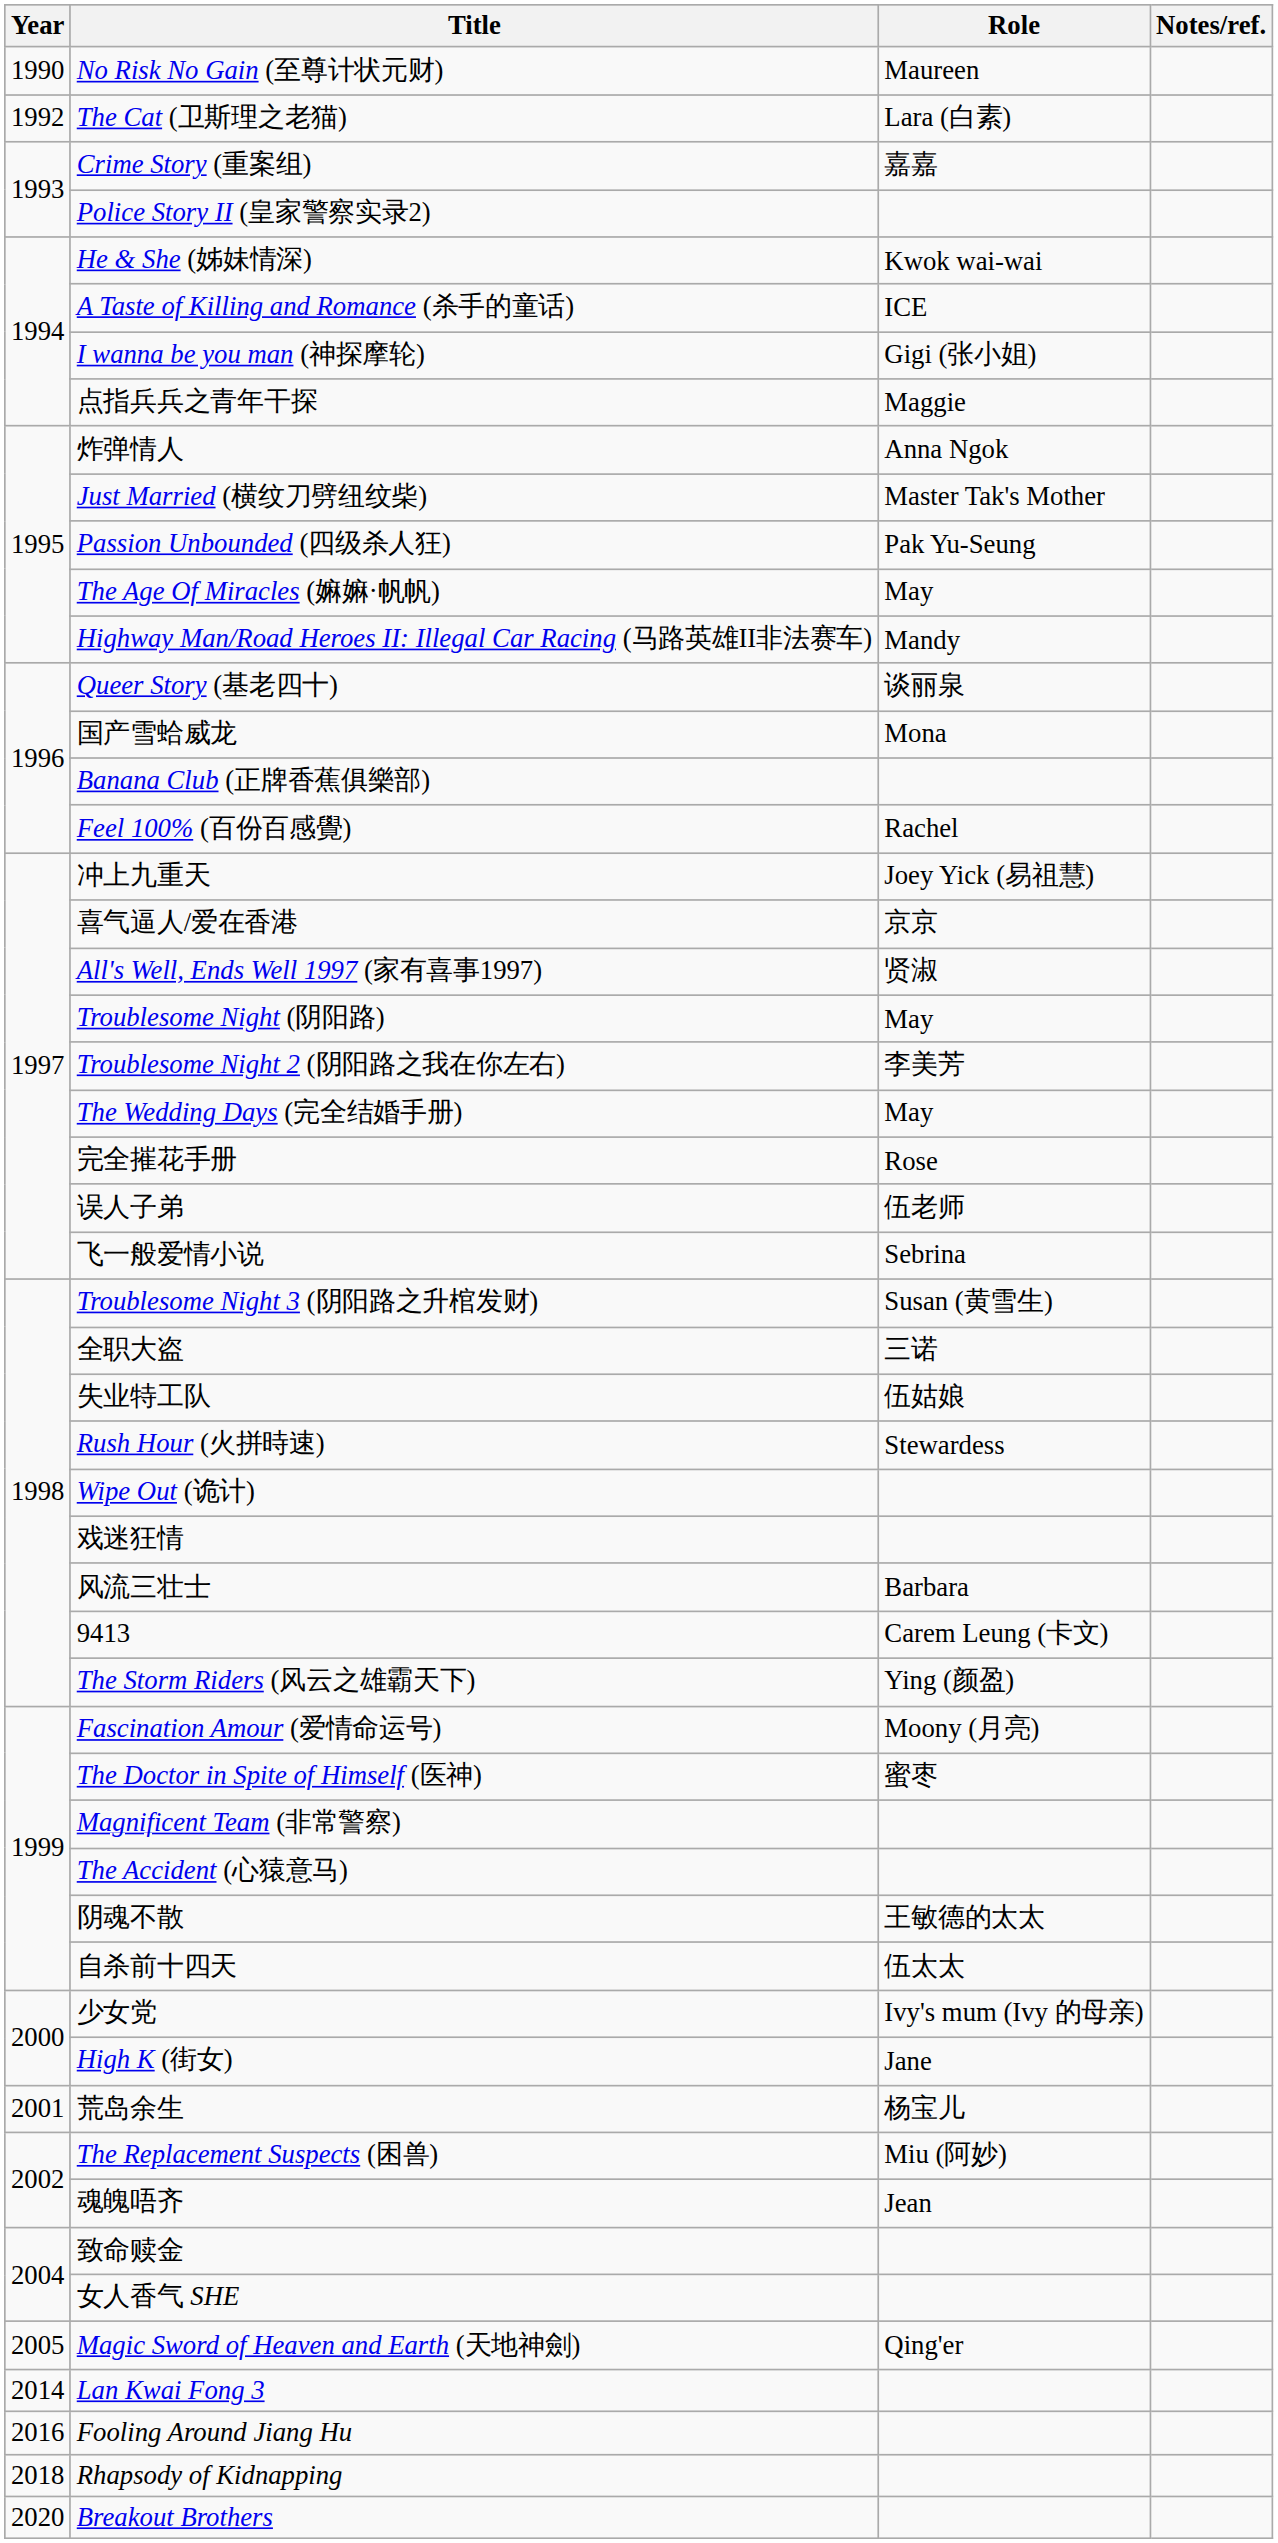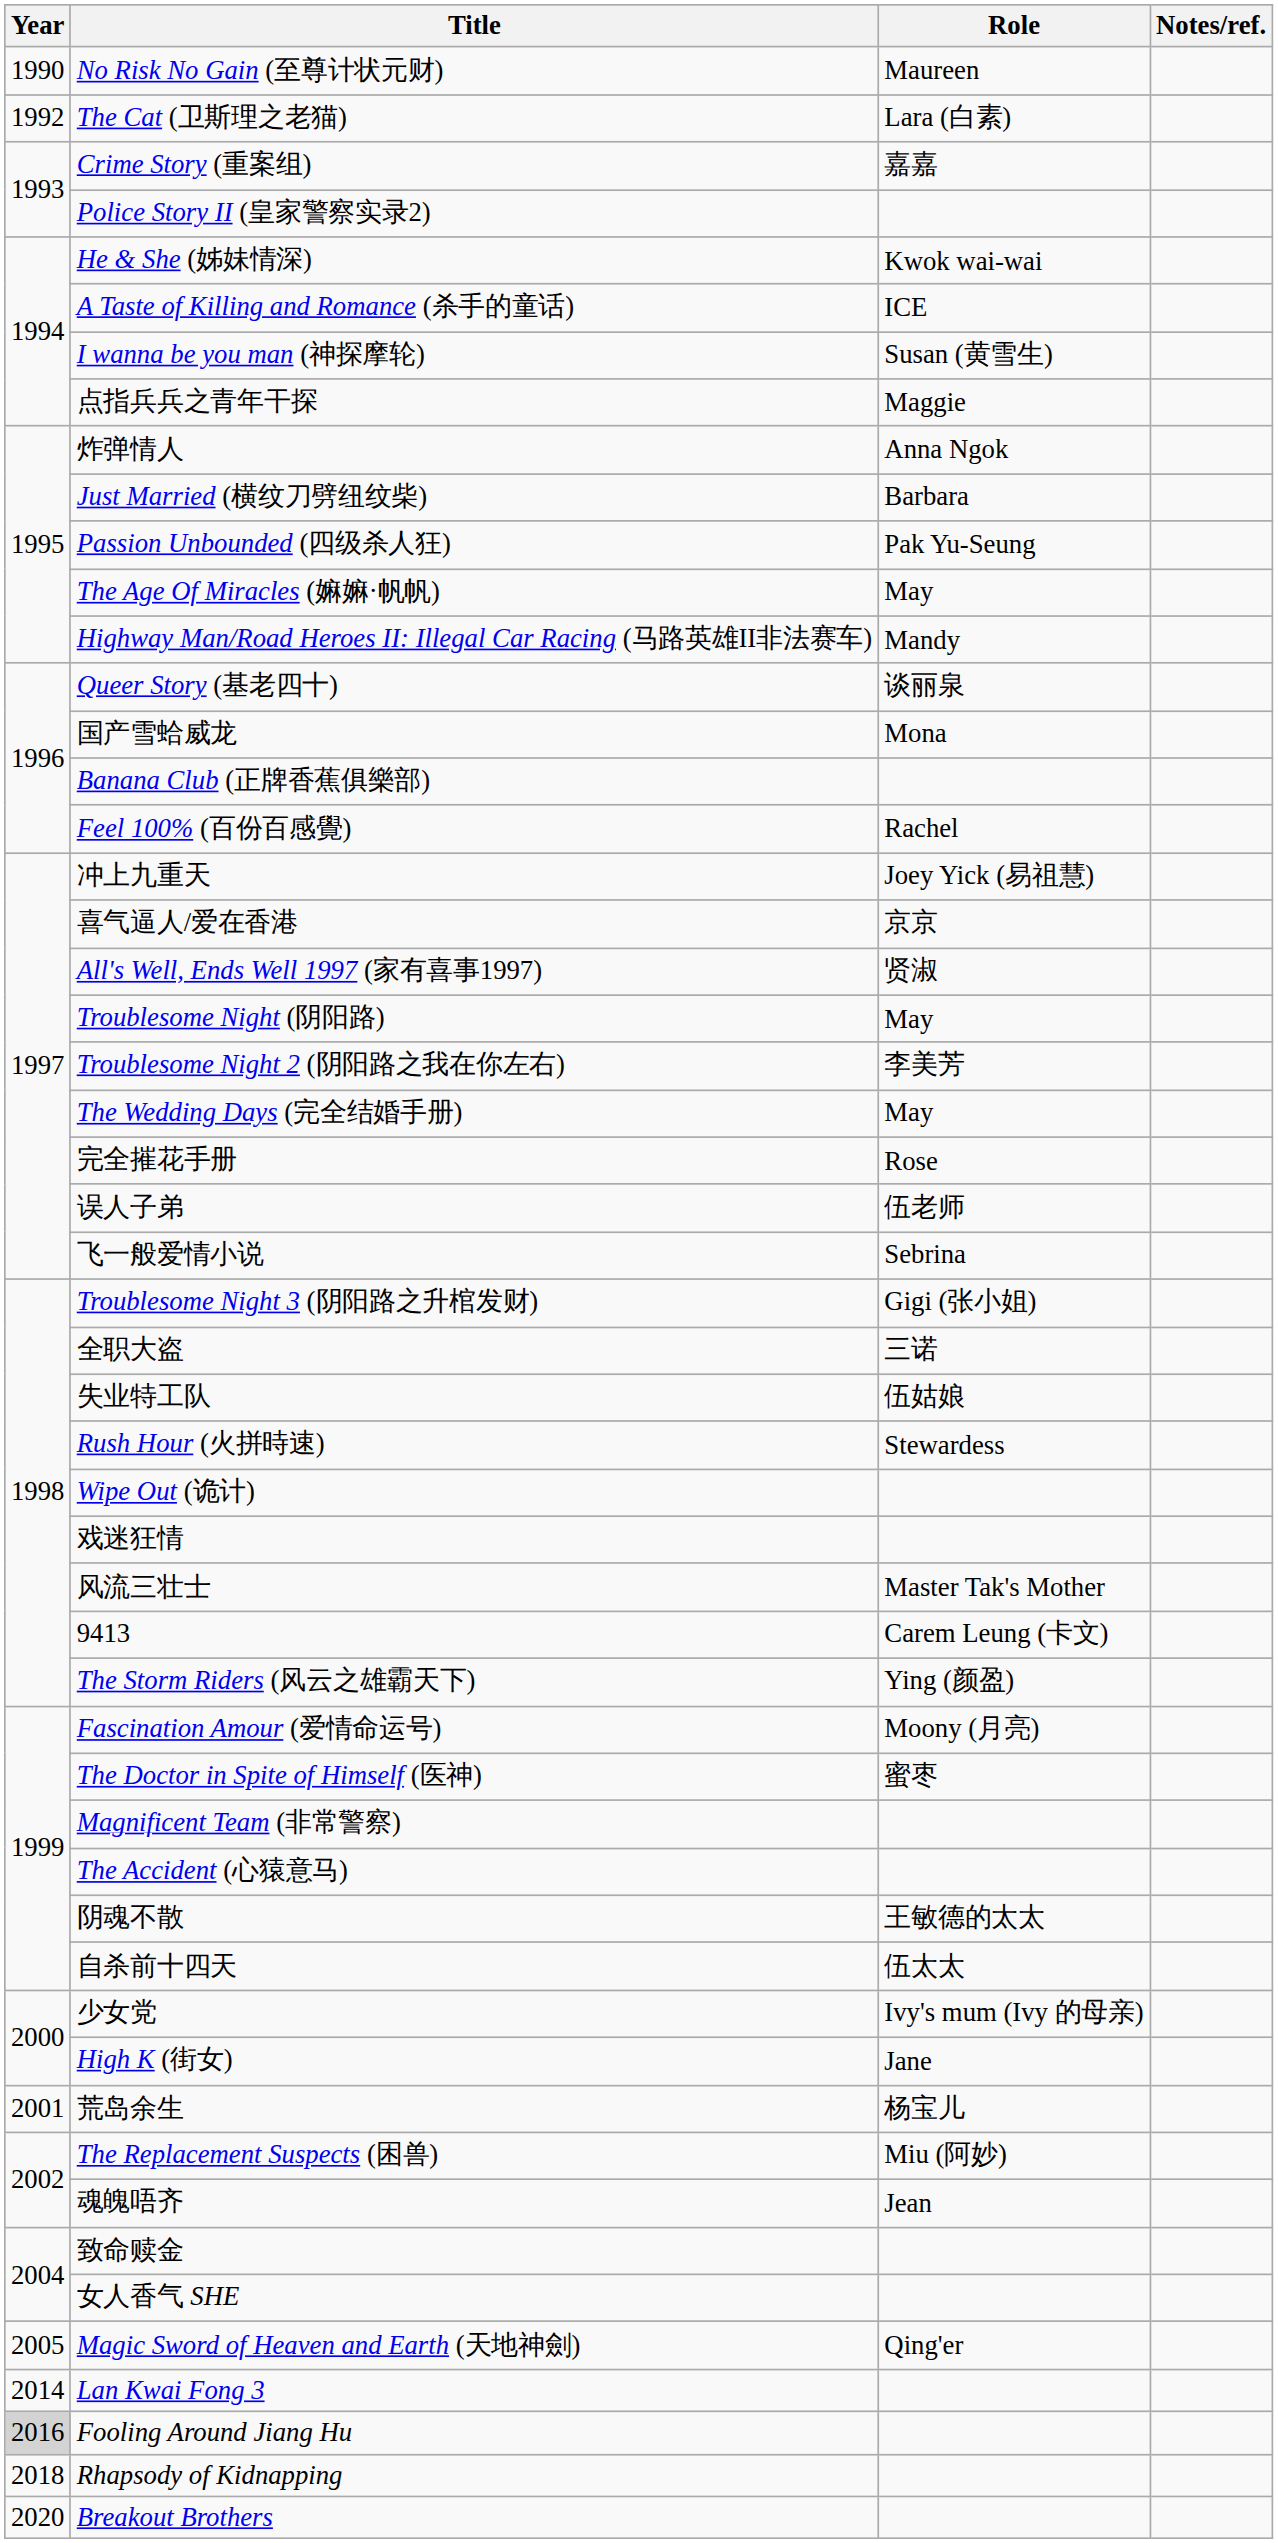 <table class="wikitable">
 <tr>
 <th>Year</th>
 <th>Title</th>
 <th>Role</th>
 <th>Notes/ref.</th>
 </tr>
 <tr>
 <td>1990</td>
 <td><em><a href='#'>No Risk No Gain</a></em> (至尊计状元财)</td>
 <td>Maureen</td>
 <td></td>
 </tr>
 <tr>
 <td rowspan=1>1992</td>
 <td><em><a href='#'>The Cat</a></em> (卫斯理之老猫)</td>
 <td>Lara (白素)</td>
 <td></td>
 </tr>
 <tr>
 <td rowspan=2>1993</td>
 <td><em><a href='#'>Crime Story</a></em> (重案组)</td>
 <td>嘉嘉</td>
 <td></td>
 </tr>
 <tr>
 <td><em><a href='#'>Police Story II</a></em> (皇家警察实录2)</td>
 <td></td>
 <td></td>
 </tr>
 <tr>
 <td rowspan=4>1994</td>
 <td><em><a href='#'>He & She</a></em> (姊妹情深)</td>
 <td>Kwok wai-wai</td>
 <td></td>
 </tr>
 <tr>
 <td><em><a href='#'>A Taste of Killing and Romance</a></em> (杀手的童话)</td>
 <td>ICE</td>
 <td></td>
 </tr>
 <tr>
 <td><em><a href='#'>I wanna be you man</a></em> (神探摩轮)</td>
-<td>Gigi (张小姐)</td>
+<td>Susan (黄雪生)</td>
 <td></td>
 </tr>
 <tr>
 <td>点指兵兵之青年干探</td>
 <td>Maggie</td>
 <td></td>
 </tr>
 <tr>
 <td rowspan=5>1995</td>
 <td>炸弹情人</td>
 <td>Anna Ngok</td>
 <td></td>
 </tr>
 <tr>
 <td><em><a href='#'>Just Married</a></em> (横纹刀劈纽纹柴)</td>
-<td>Master Tak's Mother</td>
+<td>Barbara</td>
 <td></td>
 </tr>
 <tr>
 <td><em><a href='#'>Passion Unbounded</a></em> (四级杀人狂)</td>
 <td>Pak Yu-Seung</td>
 <td></td>
 </tr>
 <tr>
 <td><em><a href='#'>The Age Of Miracles</a></em> (嫲嫲·帆帆)</td>
 <td>May</td>
 <td></td>
 </tr>
 <tr>
 <td><em><a href='#'>Highway Man/Road Heroes II: Illegal Car Racing</a></em> (马路英雄II非法赛车)</td>
 <td>Mandy</td>
 <td></td>
 </tr>
 <tr>
 <td rowspan=4>1996</td>
 <td><em> <a href='#'>Queer Story</a></em> (基老四十)</td>
 <td>谈丽泉</td>
 <td></td>
 </tr>
 <tr>
 <td>国产雪蛤威龙</td>
 <td>Mona</td>
 <td></td>
 </tr>
 <tr>
 <td><em><a href='#'>Banana Club</a></em> (正牌香蕉俱樂部)</td>
 <td></td>
 <td></td>
 </tr>
 <tr>
 <td><em><a href='#'>Feel 100%</a></em> (百份百感覺)</td>
 <td>Rachel</td>
 <td></td>
 </tr>
 <tr>
 <td rowspan=9>1997</td>
 <td>冲上九重天</td>
 <td>Joey Yick (易祖慧)</td>
 <td></td>
 </tr>
 <tr>
 <td>喜气逼人/爱在香港</td>
 <td>京京</td>
 <td></td>
 </tr>
 <tr>
 <td><em><a href='#'>All's Well, Ends Well 1997</a></em> (家有喜事1997)</td>
 <td>贤淑</td>
 <td></td>
 </tr>
 <tr>
 <td><em><a href='#'>Troublesome Night</a></em> (阴阳路)</td>
 <td>May</td>
 <td></td>
 </tr>
 <tr>
 <td><em><a href='#'>Troublesome Night 2</a></em> (阴阳路之我在你左右)</td>
 <td>李美芳</td>
 <td></td>
 </tr>
 <tr>
 <td><em><a href='#'>The Wedding Days</a></em> (完全结婚手册)</td>
 <td>May</td>
 <td></td>
 </tr>
 <tr>
 <td>完全摧花手册</td>
 <td>Rose</td>
 <td></td>
 </tr>
 <tr>
 <td>误人子弟</td>
 <td>伍老师</td>
 <td></td>
 </tr>
 <tr>
 <td>飞一般爱情小说</td>
 <td>Sebrina</td>
 <td></td>
 </tr>
 <tr>
 <td rowspan=9>1998</td>
 <td><em><a href='#'>Troublesome Night 3</a></em> (阴阳路之升棺发财)</td>
-<td>Susan (黄雪生)</td>
+<td>Gigi (张小姐)</td>
 <td></td>
 </tr>
 <tr>
 <td>全职大盗</td>
 <td>三诺</td>
 <td></td>
 </tr>
 <tr>
 <td>失业特工队</td>
 <td>伍姑娘</td>
 <td></td>
 </tr>
 <tr>
 <td><em><a href='#'>Rush Hour</a></em> (火拼時速)</td>
 <td>Stewardess</td>
 <td></td>
 </tr>
 <tr>
 <td><em><a href='#'>Wipe Out</a></em> (诡计)</td>
 <td></td>
 <td></td>
 </tr>
 <tr>
 <td>戏迷狂情</td>
 <td></td>
 <td></td>
 </tr>
 <tr>
 <td>风流三壮士</td>
-<td>Barbara</td>
+<td>Master Tak's Mother</td>
 <td></td>
 </tr>
 <tr>
 <td>9413</td>
 <td>Carem Leung (卡文)</td>
 <td></td>
 </tr>
 <tr>
 <td><em><a href='#'>The Storm Riders</a></em> (风云之雄霸天下)</td>
 <td>Ying (颜盈)</td>
 <td></td>
 </tr>
 <tr>
 <td rowspan=6>1999</td>
 <td><em><a href='#'>Fascination Amour</a></em> (爱情命运号)</td>
 <td>Moony (月亮)</td>
 <td></td>
 </tr>
 <tr>
 <td><em><a href='#'>The Doctor in Spite of Himself</a></em> (医神)</td>
 <td>蜜枣</td>
 <td></td>
 </tr>
 <tr>
 <td><em><a href='#'>Magnificent Team</a></em> (非常警察)</td>
 <td></td>
 <td></td>
 </tr>
 <tr>
 <td><em><a href='#'>The Accident</a></em> (心猿意马)</td>
 <td></td>
 <td></td>
 </tr>
 <tr>
 <td>阴魂不散</td>
 <td>王敏德的太太</td>
 <td></td>
 </tr>
 <tr>
 <td>自杀前十四天</td>
 <td>伍太太</td>
 <td></td>
 </tr>
 <tr>
 <td rowspan=2>2000</td>
 <td>少女党</td>
 <td>Ivy's mum (Ivy 的母亲)</td>
 <td></td>
 </tr>
 <tr>
 <td><em><a href='#'>High K</a></em> (街女)</td>
 <td>Jane</td>
 <td></td>
 </tr>
 <tr>
 <td rowspan=1>2001</td>
 <td>荒岛余生</td>
 <td>杨宝儿</td>
 <td></td>
 </tr>
 <tr>
 <td rowspan=2>2002</td>
 <td><em><a href='#'>The Replacement Suspects</a></em> (困兽)</td>
 <td>Miu (阿妙)</td>
 <td></td>
 </tr>
 <tr>
 <td>魂魄唔齐</td>
 <td>Jean</td>
 <td></td>
 </tr>
 <tr>
 <td rowspan=2>2004</td>
 <td>致命赎金</td>
 <td></td>
 <td></td>
 </tr>
 <tr>
 <td>女人香气 <em>SHE</em></td>
 <td></td>
 <td></td>
 </tr>
 <tr>
 <td rowspan=1>2005</td>
 <td><em><a href='#'>Magic Sword of Heaven and Earth</a></em> (天地神劍)</td>
 <td>Qing'er</td>
 <td></td>
 </tr>
 <tr>
 <td>2014</td>
 <td><em><a href='#'>Lan Kwai Fong 3</a></em></td>
 <td></td>
 <td></td>
 </tr>
 <tr>
-<td>2016</td>
+<td style="background: lightgrey;">2016</td>
 <td><em>Fooling Around Jiang Hu</em></td>
 <td></td>
 <td></td>
 </tr>
 <tr>
 <td>2018</td>
 <td><em>Rhapsody of Kidnapping</em></td>
 <td></td>
 <td></td>
 </tr>
 <tr>
 <td>2020</td>
 <td><em><a href='#'>Breakout Brothers</a></em></td>
 <td></td>
 <td></td>
 </tr>
 </table>
